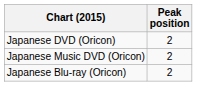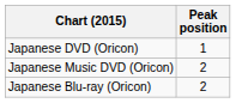 <table class="wikitable sortable" border="1">
 <tr>
 <th>Chart (2015)</th>
 <th>Peak<br>position</th>
 </tr>
 <tr>
 <td align="left">Japanese DVD (Oricon)</td>
-<td align="center">2</td>
+<td align="center">1</td>
 </tr>
 <tr>
 <td align="left">Japanese Music DVD (Oricon)</td>
 <td align="center">2</td>
 </tr>
 <tr>
 <td align="left">Japanese Blu-ray (Oricon)</td>
 <td align="center">2</td>
 </tr>
 </table>
